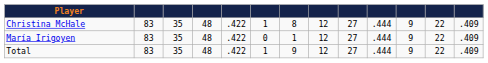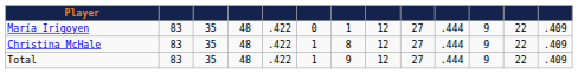 <table class="wikitable" style="text-align:center">
 <tr>
 <th style="background:#14234B; color:#F18121" width="200px">Player</th>
 <th style="background:#14234B; color:#F18121" width="40px"></th>
 <th style="background:#14234B; color:#F18121" width="40px"></th>
 <th style="background:#14234B; color:#F18121" width="40px"></th>
 <th style="background:#14234B; color:#F18121" width="40px"></th>
 <th style="background:#14234B; color:#F18121" width="40px"></th>
 <th style="background:#14234B; color:#F18121" width="40px"></th>
 <th style="background:#14234B; color:#F18121" width="40px"></th>
 <th style="background:#14234B; color:#F18121" width="40px"></th>
 <th style="background:#14234B; color:#F18121" width="40px"></th>
 <th style="background:#14234B; color:#F18121" width="40px"></th>
 <th style="background:#14234B; color:#F18121" width="40px"></th>
 <th style="background:#14234B; color:#F18121" width="40px"></th>
 </tr>
 <tr>
-<td style="text-align:left"><a href='#'>Christina McHale</a></td>
+<td style="text-align:left"><a href='#'>María Irigoyen</a></td>
 <td>83</td>
 <td>35</td>
 <td>48</td>
 <td>.422</td>
+<td>0</td>
 <td>1</td>
-<td>8</td>
 <td>12</td>
 <td>27</td>
 <td>.444</td>
 <td>9</td>
 <td>22</td>
 <td>.409</td>
 </tr>
 <tr>
-<td style="text-align:left"><a href='#'>María Irigoyen</a></td>
+<td style="text-align:left"><a href='#'>Christina McHale</a></td>
 <td>83</td>
 <td>35</td>
 <td>48</td>
 <td>.422</td>
-<td>0</td>
 <td>1</td>
+<td>8</td>
 <td>12</td>
 <td>27</td>
 <td>.444</td>
 <td>9</td>
 <td>22</td>
 <td>.409</td>
 </tr>
 <tr>
 <td style="text-align:left">Total</td>
 <td>83</td>
 <td>35</td>
 <td>48</td>
 <td>.422</td>
 <td>1</td>
 <td>9</td>
 <td>12</td>
 <td>27</td>
 <td>.444</td>
 <td>9</td>
 <td>22</td>
 <td>.409</td>
 </tr>
 </table>
